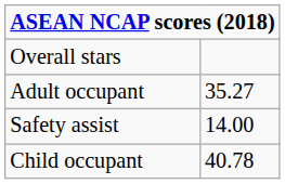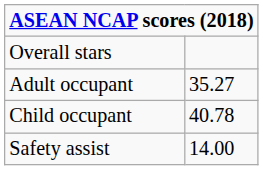 <table class="wikitable">
 <tr>
 <td colspan="2"><strong><a href='#'>ASEAN NCAP</a> scores (2018)</strong></td>
 </tr>
 <tr>
 <td>Overall stars</td>
 <td></td>
 </tr>
 <tr>
 <td>Adult occupant</td>
 <td>35.27</td>
 </tr>
 <tr>
+<td>Child occupant</td>
+<td>40.78</td>
+</tr>
+<tr>
 <td>Safety assist</td>
 <td>14.00</td>
 </tr>
-<tr>
-<td>Child occupant</td>
-<td>40.78</td>
-</tr>
 </table>
